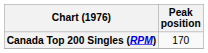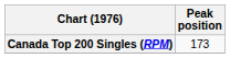 <table class="wikitable plainrowheaders" style="text-align:center">
 <tr>
 <th scope="col">Chart (1976)</th>
 <th scope="col">Peak<br>position</th>
 </tr>
 <tr>
 <th scope="row">Canada Top 200 Singles (<em><a href='#'>RPM</a></em>)</th>
-<td>170</td>
+<td>173</td>
 </tr>
 <tr>
 </tr>
 </table>
